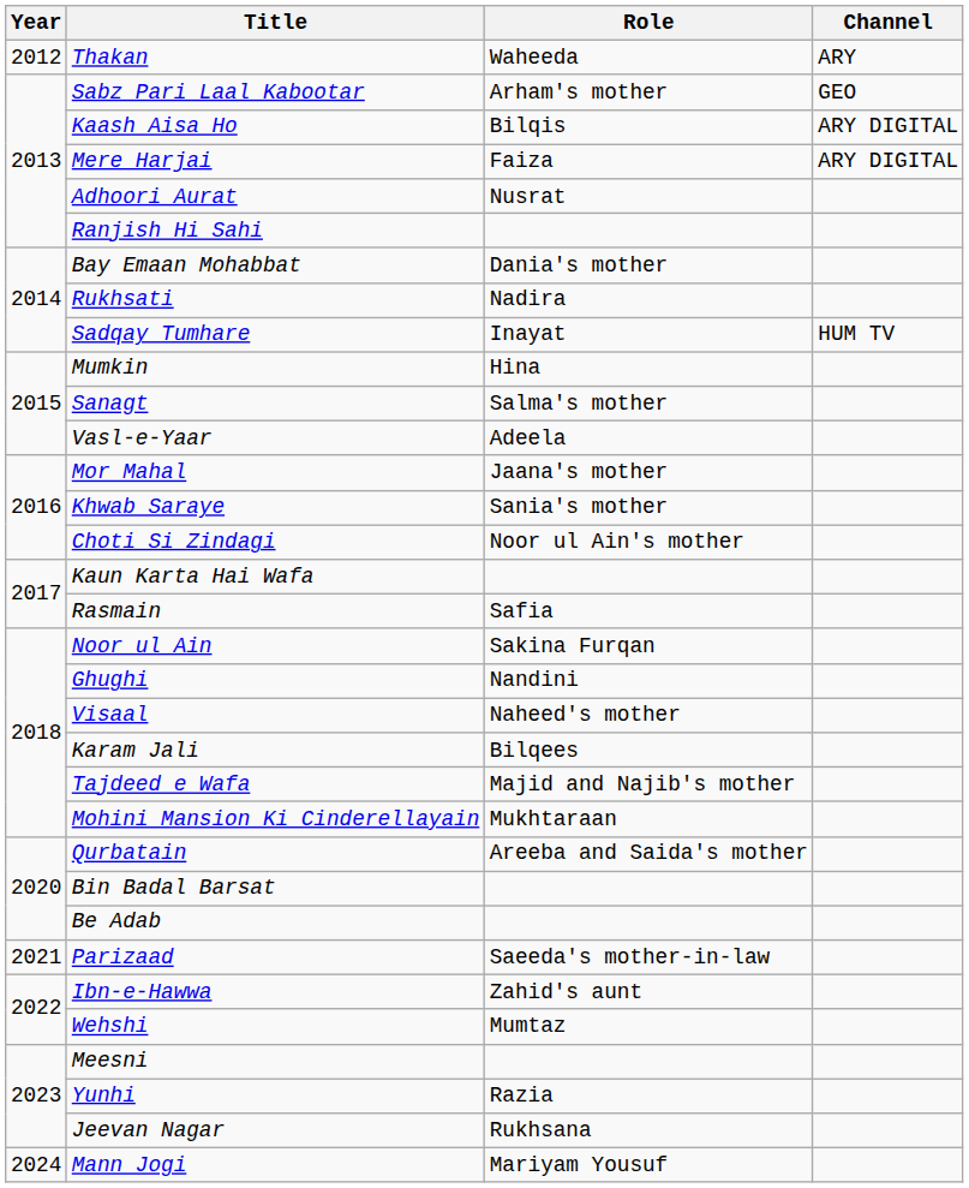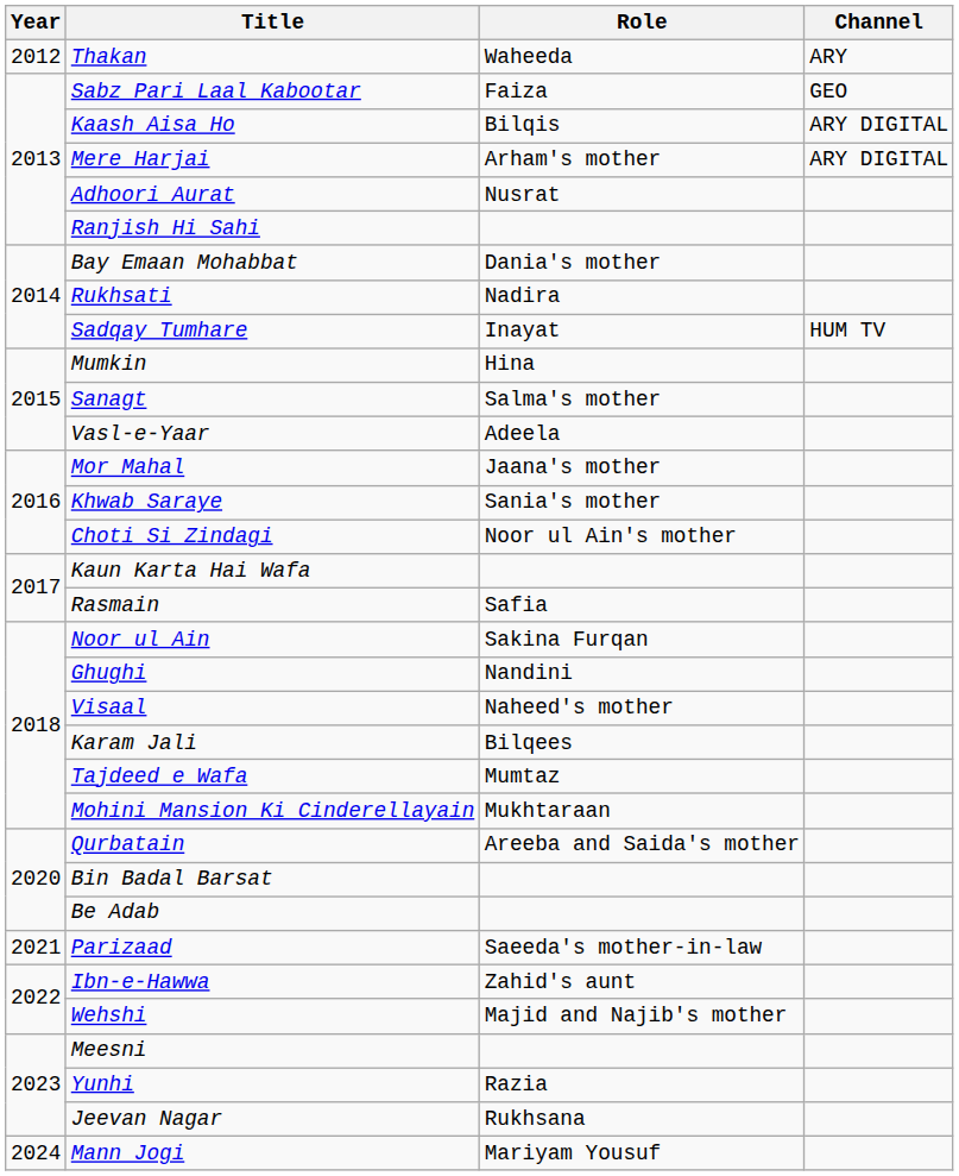 <table class="wikitable sortable">
 <tr>
 <th>Year</th>
 <th>Title</th>
 <th>Role</th>
 <th>Channel</th>
 </tr>
 <tr>
 <td>2012</td>
 <td><em><a href='#'>Thakan</a></em></td>
 <td>Waheeda</td>
 <td>ARY</td>
 </tr>
 <tr>
 <td rowspan="5">2013</td>
 <td><em><a href='#'>Sabz Pari Laal Kabootar</a></em></td>
-<td>Arham's mother</td>
+<td>Faiza</td>
 <td>GEO</td>
 </tr>
 <tr>
 <td><em><a href='#'>Kaash Aisa Ho</a></em></td>
 <td>Bilqis</td>
 <td>ARY DIGITAL</td>
 </tr>
 <tr>
 <td><em><a href='#'>Mere Harjai</a></em></td>
-<td>Faiza</td>
+<td>Arham's mother</td>
 <td>ARY DIGITAL</td>
 </tr>
 <tr>
 <td><em><a href='#'>Adhoori Aurat</a></em></td>
 <td>Nusrat</td>
 <td></td>
 </tr>
 <tr>
 <td><em><a href='#'>Ranjish Hi Sahi</a></em></td>
 <td></td>
 <td></td>
 </tr>
 <tr>
 <td rowspan ="3">2014</td>
 <td><em>Bay Emaan Mohabbat</em></td>
 <td>Dania's mother</td>
 <td></td>
 </tr>
 <tr>
 <td><em><a href='#'>Rukhsati</a></em></td>
 <td>Nadira</td>
 <td></td>
 </tr>
 <tr>
 <td><em><a href='#'>Sadqay Tumhare</a></em></td>
 <td>Inayat</td>
 <td>HUM TV</td>
 </tr>
 <tr>
 <td rowspan="3">2015</td>
 <td><em>Mumkin</em></td>
 <td>Hina</td>
 <td></td>
 </tr>
 <tr>
 <td><em><a href='#'>Sanagt</a></em></td>
 <td>Salma's mother</td>
 <td></td>
 </tr>
 <tr>
 <td><em>Vasl-e-Yaar</em></td>
 <td>Adeela</td>
 <td></td>
 </tr>
 <tr>
 <td rowspan = "3">2016</td>
 <td><em><a href='#'>Mor Mahal</a></em></td>
 <td>Jaana's mother</td>
 <td></td>
 </tr>
 <tr>
 <td><em><a href='#'>Khwab Saraye</a></em></td>
 <td>Sania's mother</td>
 <td></td>
 </tr>
 <tr>
 <td><em><a href='#'>Choti Si Zindagi</a></em></td>
 <td>Noor ul Ain's mother</td>
 <td></td>
 </tr>
 <tr>
 <td rowspan="2">2017</td>
 <td><em>Kaun Karta Hai Wafa</em></td>
 <td></td>
 <td></td>
 </tr>
 <tr>
 <td><em>Rasmain</em></td>
 <td>Safia</td>
 <td></td>
 </tr>
 <tr>
 <td rowspan= "6">2018</td>
 <td><em><a href='#'>Noor ul Ain</a></em></td>
 <td>Sakina Furqan</td>
 <td></td>
 </tr>
 <tr>
 <td><em><a href='#'>Ghughi</a></em></td>
 <td>Nandini</td>
 <td></td>
 </tr>
 <tr>
 <td><em><a href='#'>Visaal</a></em></td>
 <td>Naheed's mother</td>
 <td></td>
 </tr>
 <tr>
 <td><em>Karam Jali</em></td>
 <td>Bilqees</td>
 <td></td>
 </tr>
 <tr>
 <td><em><a href='#'>Tajdeed e Wafa</a></em></td>
-<td>Majid and Najib's mother</td>
+<td>Mumtaz</td>
 <td></td>
 </tr>
 <tr>
 <td><em><a href='#'>Mohini Mansion Ki Cinderellayain</a></em></td>
 <td>Mukhtaraan</td>
 <td></td>
 </tr>
 <tr>
 <td rowspan="3">2020</td>
 <td><em><a href='#'>Qurbatain</a></em></td>
 <td>Areeba and Saida's mother</td>
 <td></td>
 </tr>
 <tr>
 <td><em>Bin Badal Barsat</em></td>
 <td></td>
 <td></td>
 </tr>
 <tr>
 <td><em>Be Adab</em></td>
 <td></td>
 <td></td>
 </tr>
 <tr>
 <td>2021</td>
 <td><em><a href='#'>Parizaad</a></em></td>
 <td>Saeeda's mother-in-law</td>
 <td></td>
 </tr>
 <tr>
 <td rowspan=2>2022</td>
 <td><em><a href='#'>Ibn-e-Hawwa</a></em></td>
 <td>Zahid's aunt</td>
 <td></td>
 </tr>
 <tr>
 <td><em><a href='#'>Wehshi</a></em></td>
-<td>Mumtaz</td>
+<td>Majid and Najib's mother</td>
 <td></td>
 </tr>
 <tr>
 <td Rowspan="3">2023</td>
 <td><em>Meesni</em></td>
 <td></td>
 <td></td>
 </tr>
 <tr>
 <td><em><a href='#'>Yunhi</a></em></td>
 <td>Razia</td>
 <td></td>
 </tr>
 <tr>
 <td><em>Jeevan Nagar</em></td>
 <td>Rukhsana</td>
 <td></td>
 </tr>
 <tr>
 <td>2024</td>
 <td><em><a href='#'>Mann Jogi</a></em></td>
 <td>Mariyam Yousuf</td>
 <td></td>
 </tr>
 </table>
